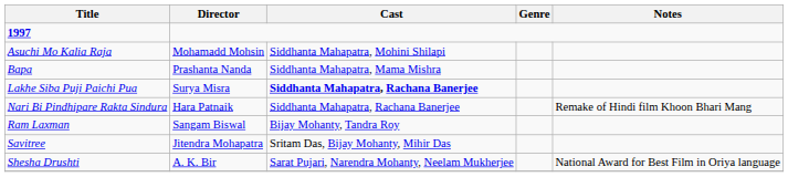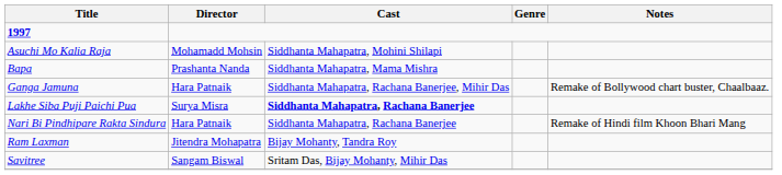 <table class="wikitable sortable">
 <tr>
 <th>Title</th>
 <th>Director</th>
 <th>Cast</th>
 <th>Genre</th>
 <th>Notes</th>
 </tr>
 <tr>
 <td><strong><a href='#'>1997</a></strong></td>
 </tr>
 <tr>
 <td><em><a href='#'>Asuchi Mo Kalia Raja</a></em></td>
 <td><a href='#'>Mohamadd Mohsin</a></td>
 <td><a href='#'>Siddhanta Mahapatra</a>, <a href='#'>Mohini Shilapi</a></td>
 <td></td>
 <td></td>
 </tr>
 <tr>
 <td><em><a href='#'>Bapa</a></em></td>
 <td><a href='#'>Prashanta Nanda</a></td>
 <td><a href='#'>Siddhanta Mahapatra</a>, <a href='#'>Mama Mishra</a></td>
 <td></td>
 <td></td>
 </tr>
 <tr>
+<td><em><a href='#'>Ganga Jamuna</a></em></td>
+<td><a href='#'>Hara Patnaik</a></td>
+<td><a href='#'>Siddhanta Mahapatra</a>, <a href='#'>Rachana Banerjee</a>, <a href='#'>Mihir Das</a></td>
+<td></td>
+<td>Remake of Bollywood chart buster, Chaalbaaz.</td>
+</tr>
+<tr>
 <td><em><a href='#'>Lakhe Siba Puji Paichi Pua</a></em></td>
 <td><a href='#'>Surya Misra</a></td>
 <td><strong><a href='#'>Siddhanta Mahapatra</a>, <a href='#'>Rachana Banerjee</a></strong></td>
 <td></td>
 <td></td>
 </tr>
 <tr>
 <td><em><a href='#'>Nari Bi Pindhipare Rakta Sindura</a></em></td>
 <td><a href='#'>Hara Patnaik</a></td>
 <td><a href='#'>Siddhanta Mahapatra</a>, <a href='#'>Rachana Banerjee</a></td>
 <td></td>
 <td>Remake of Hindi film Khoon Bhari Mang</td>
 </tr>
 <tr>
 <td><em><a href='#'>Ram Laxman</a></em></td>
-<td><a href='#'>Sangam Biswal</a></td>
+<td><a href='#'>Jitendra Mohapatra</a></td>
 <td><a href='#'>Bijay Mohanty</a>, <a href='#'>Tandra Roy</a></td>
 <td></td>
 <td></td>
 </tr>
 <tr>
 <td><em><a href='#'>Savitree</a></em></td>
-<td><a href='#'>Jitendra Mohapatra</a></td>
+<td><a href='#'>Sangam Biswal</a></td>
 <td>Sritam Das, <a href='#'>Bijay Mohanty</a>, <a href='#'>Mihir Das</a></td>
 <td></td>
 <td></td>
 </tr>
 <tr>
-<td><em><a href='#'>Shesha Drushti</a></em></td>
-<td><a href='#'>A. K. Bir</a></td>
-<td><a href='#'>Sarat Pujari</a>, <a href='#'>Narendra Mohanty</a>, <a href='#'>Neelam Mukherjee</a></td>
-<td></td>
-<td>National Award for Best Film in Oriya language</td>
-</tr>
-<tr>
 </tr>
 </table>
